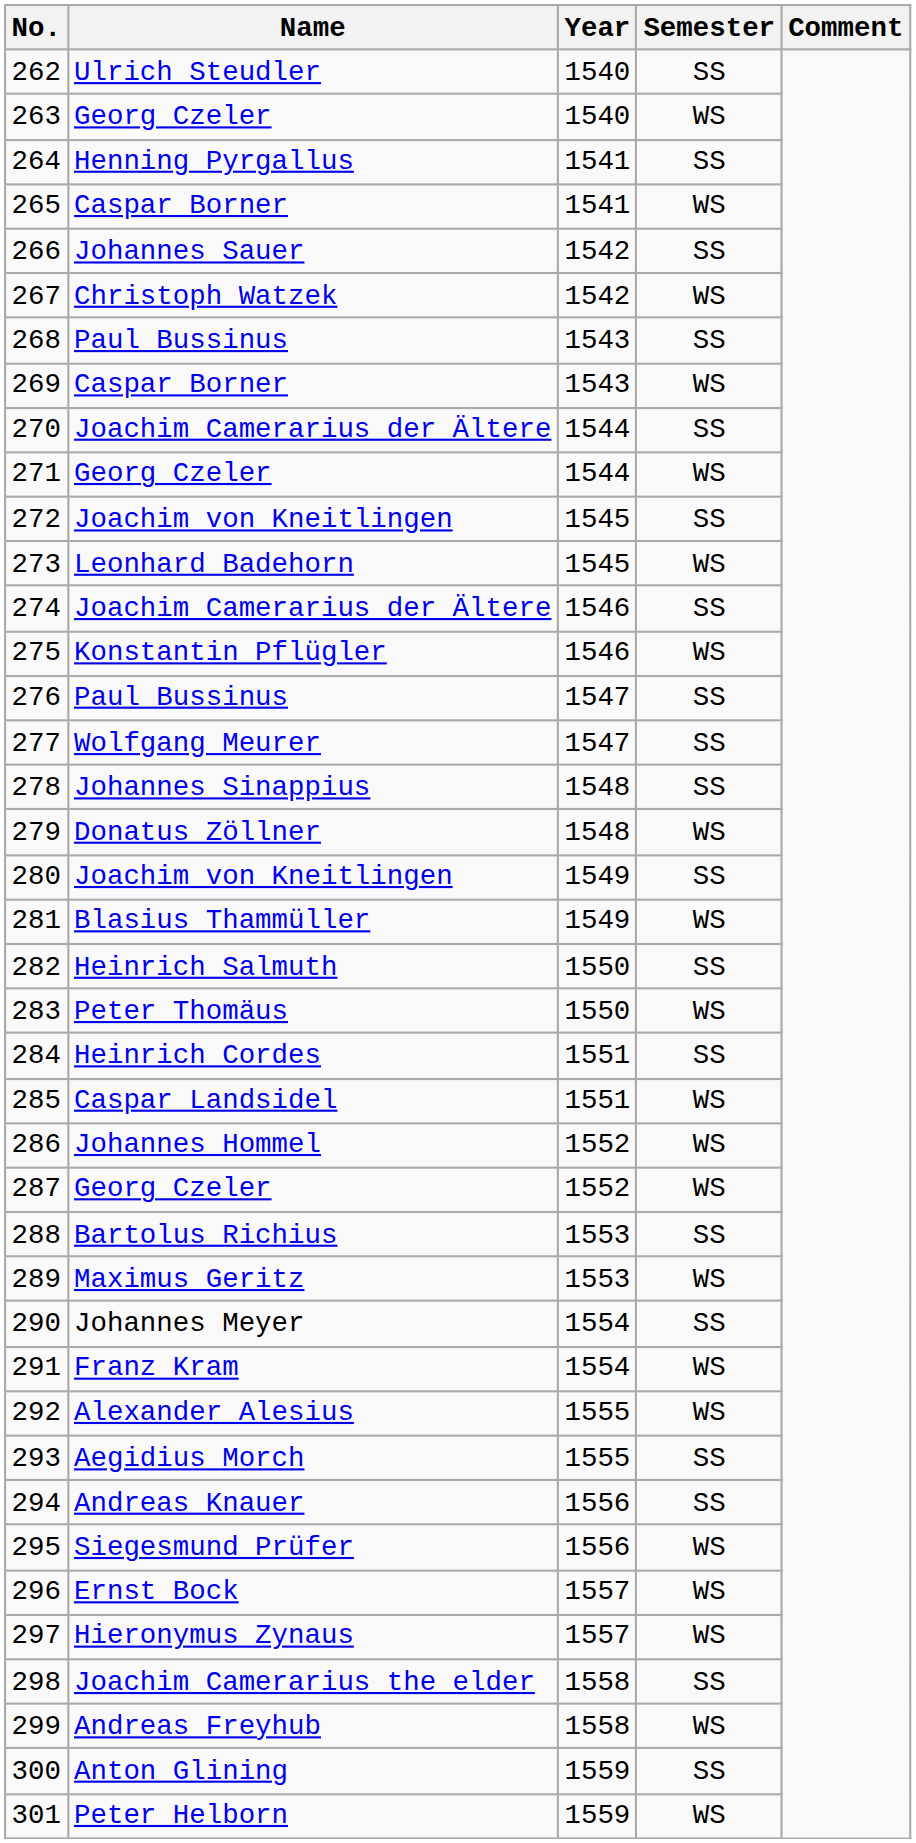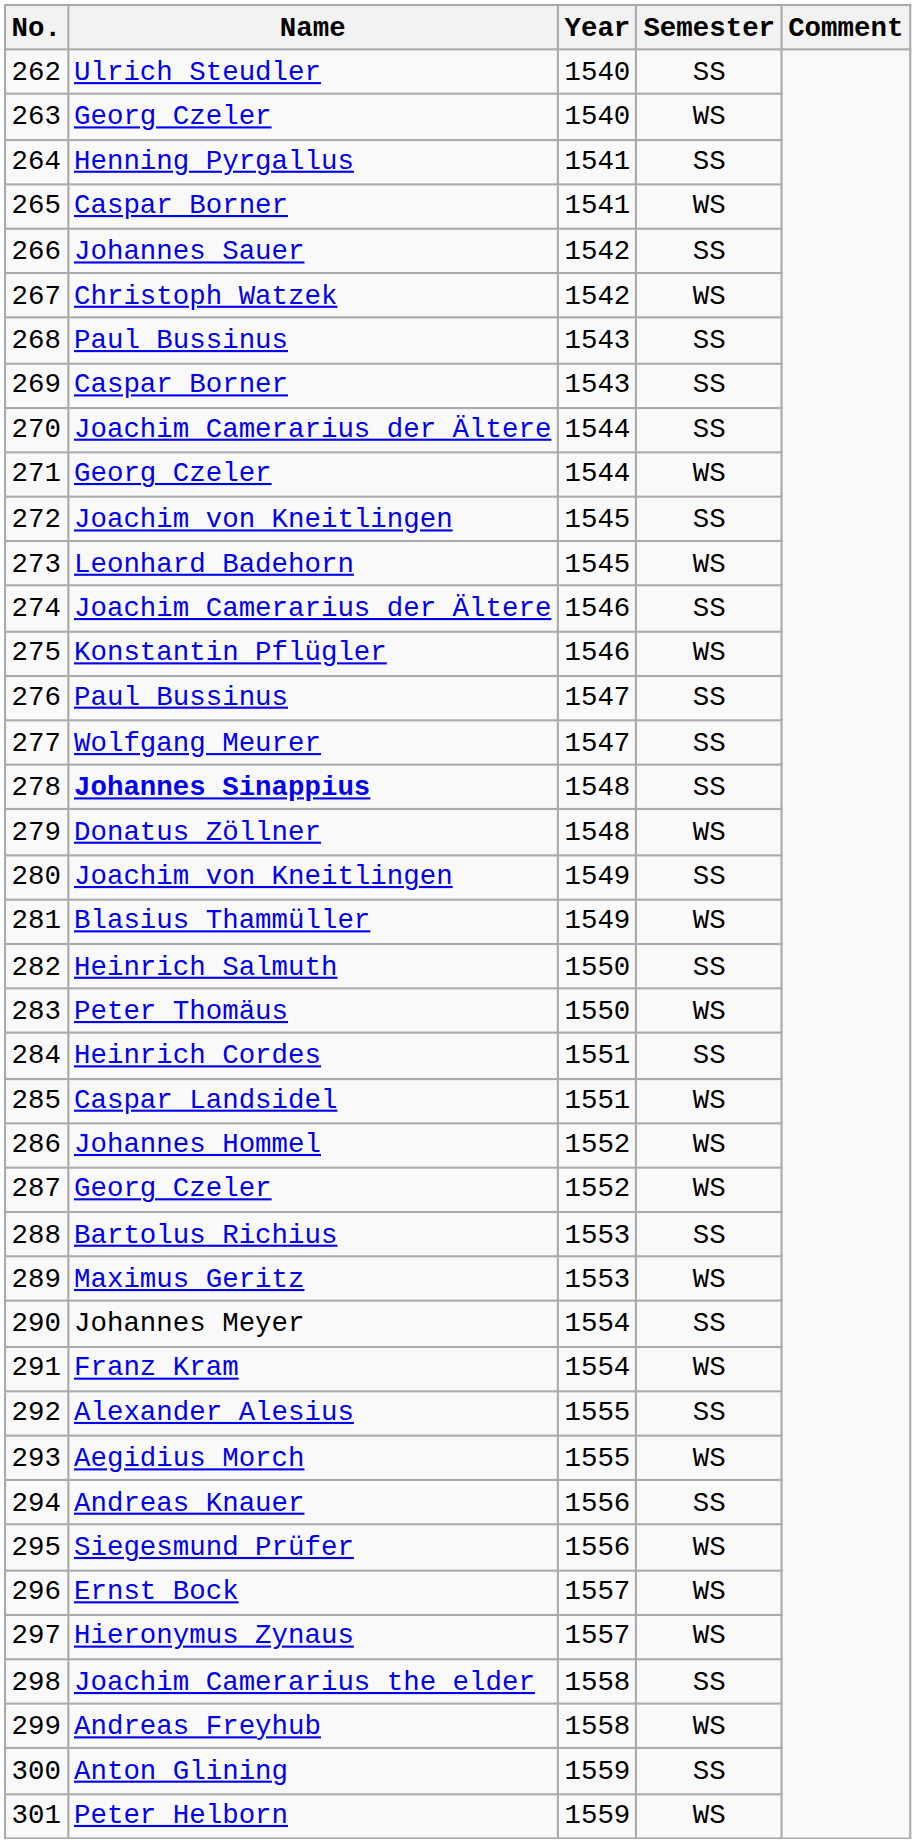 <table class="wikitable">
 <tr>
 <th bgcolor="silver">No.</th>
 <th bgcolor="silver">Name</th>
 <th bgcolor="silver">Year</th>
 <th bgcolor="silver">Semester</th>
 <th bgcolor="silver">Comment</th>
 </tr>
 <tr>
 <td>262</td>
 <td><a href='#'>Ulrich Steudler</a></td>
 <td>1540</td>
 <td align="center">SS</td>
 </tr>
 <tr>
 <td>263</td>
 <td><a href='#'>Georg Czeler</a></td>
 <td>1540</td>
 <td align="center">WS</td>
 </tr>
 <tr>
 <td>264</td>
 <td><a href='#'>Henning Pyrgallus</a></td>
 <td>1541</td>
 <td align="center">SS</td>
 </tr>
 <tr>
 <td>265</td>
 <td><a href='#'>Caspar Borner</a></td>
 <td>1541</td>
 <td align="center">WS</td>
 </tr>
 <tr>
 <td>266</td>
 <td><a href='#'>Johannes Sauer</a></td>
 <td>1542</td>
 <td align="center">SS</td>
 </tr>
 <tr>
 <td>267</td>
 <td><a href='#'>Christoph Watzek</a></td>
 <td>1542</td>
 <td align="center">WS</td>
 </tr>
 <tr>
 <td>268</td>
 <td><a href='#'>Paul Bussinus</a></td>
 <td>1543</td>
 <td align="center">SS</td>
 </tr>
 <tr>
 <td>269</td>
 <td><a href='#'>Caspar Borner</a></td>
 <td>1543</td>
-<td align="center">WS</td>
+<td align="center">SS</td>
 </tr>
 <tr>
 <td>270</td>
 <td><a href='#'>Joachim Camerarius der Ältere</a></td>
 <td>1544</td>
 <td align="center">SS</td>
 </tr>
 <tr>
 <td>271</td>
 <td><a href='#'>Georg Czeler</a></td>
 <td>1544</td>
 <td align="center">WS</td>
 </tr>
 <tr>
 <td>272</td>
 <td><a href='#'>Joachim von Kneitlingen</a></td>
 <td>1545</td>
 <td align="center">SS</td>
 </tr>
 <tr>
 <td>273</td>
 <td><a href='#'>Leonhard Badehorn</a></td>
 <td>1545</td>
 <td align="center">WS</td>
 </tr>
 <tr>
 <td>274</td>
 <td><a href='#'>Joachim Camerarius der Ältere</a></td>
 <td>1546</td>
 <td align="center">SS</td>
 </tr>
 <tr>
 <td>275</td>
 <td><a href='#'>Konstantin Pflügler</a></td>
 <td>1546</td>
 <td align="center">WS</td>
 </tr>
 <tr>
 <td>276</td>
 <td><a href='#'>Paul Bussinus</a></td>
 <td>1547</td>
 <td align="center">SS</td>
 </tr>
 <tr>
 <td>277</td>
 <td><a href='#'>Wolfgang Meurer</a></td>
 <td>1547</td>
 <td align="center">SS</td>
 </tr>
 <tr>
 <td>278</td>
-<td><a href='#'>Johannes Sinappius</a></td>
+<td><strong><a href='#'>Johannes Sinappius</a></strong></td>
 <td>1548</td>
 <td align="center">SS</td>
 </tr>
 <tr>
 <td>279</td>
 <td><a href='#'>Donatus Zöllner</a></td>
 <td>1548</td>
 <td align="center">WS</td>
 </tr>
 <tr>
 <td>280</td>
 <td><a href='#'>Joachim von Kneitlingen</a></td>
 <td>1549</td>
 <td align="center">SS</td>
 </tr>
 <tr>
 <td>281</td>
 <td><a href='#'>Blasius Thammüller</a></td>
 <td>1549</td>
 <td align="center">WS</td>
 </tr>
 <tr>
 <td>282</td>
 <td><a href='#'>Heinrich Salmuth</a></td>
 <td>1550</td>
 <td align="center">SS</td>
 </tr>
 <tr>
 <td>283</td>
 <td><a href='#'>Peter Thomäus</a></td>
 <td>1550</td>
 <td align="center">WS</td>
 </tr>
 <tr>
 <td>284</td>
 <td><a href='#'>Heinrich Cordes</a></td>
 <td>1551</td>
 <td align="center">SS</td>
 </tr>
 <tr>
 <td>285</td>
 <td><a href='#'>Caspar Landsidel</a></td>
 <td>1551</td>
 <td align="center">WS</td>
 </tr>
 <tr>
 <td>286</td>
 <td><a href='#'>Johannes Hommel</a></td>
 <td>1552</td>
 <td align="center">WS</td>
 </tr>
 <tr>
 <td>287</td>
 <td><a href='#'>Georg Czeler</a></td>
 <td>1552</td>
 <td align="center">WS</td>
 </tr>
 <tr>
 <td>288</td>
 <td><a href='#'>Bartolus Richius</a></td>
 <td>1553</td>
 <td align="center">SS</td>
 </tr>
 <tr>
 <td>289</td>
 <td><a href='#'>Maximus Geritz</a></td>
 <td>1553</td>
 <td align="center">WS</td>
 </tr>
 <tr>
 <td>290</td>
 <td>Johannes Meyer</td>
 <td>1554</td>
 <td align="center">SS</td>
 </tr>
 <tr>
 <td>291</td>
 <td><a href='#'>Franz Kram</a></td>
 <td>1554</td>
 <td align="center">WS</td>
 </tr>
 <tr>
 <td>292</td>
 <td><a href='#'>Alexander Alesius</a></td>
 <td>1555</td>
-<td align="center">WS</td>
+<td align="center">SS</td>
 </tr>
 <tr>
 <td>293</td>
 <td><a href='#'>Aegidius Morch</a></td>
 <td>1555</td>
-<td align="center">SS</td>
+<td align="center">WS</td>
 </tr>
 <tr>
 <td>294</td>
 <td><a href='#'>Andreas Knauer</a></td>
 <td>1556</td>
 <td align="center">SS</td>
 </tr>
 <tr>
 <td>295</td>
 <td><a href='#'>Siegesmund Prüfer</a></td>
 <td>1556</td>
 <td align="center">WS</td>
 </tr>
 <tr>
 <td>296</td>
 <td><a href='#'>Ernst Bock</a></td>
 <td>1557</td>
 <td align="center">WS</td>
 </tr>
 <tr>
 <td>297</td>
 <td><a href='#'>Hieronymus Zynaus</a></td>
 <td>1557</td>
 <td align="center">WS</td>
 </tr>
 <tr>
 <td>298</td>
 <td><a href='#'>Joachim Camerarius the elder</a></td>
 <td>1558</td>
 <td align="center">SS</td>
 </tr>
 <tr>
 <td>299</td>
 <td><a href='#'>Andreas Freyhub</a></td>
 <td>1558</td>
 <td align="center">WS</td>
 </tr>
 <tr>
 <td>300</td>
 <td><a href='#'>Anton Glining</a></td>
 <td>1559</td>
 <td align="center">SS</td>
 </tr>
 <tr>
 <td>301</td>
 <td><a href='#'>Peter Helborn</a></td>
 <td>1559</td>
 <td align="center">WS</td>
 </tr>
 <tr>
 </tr>
 </table>
